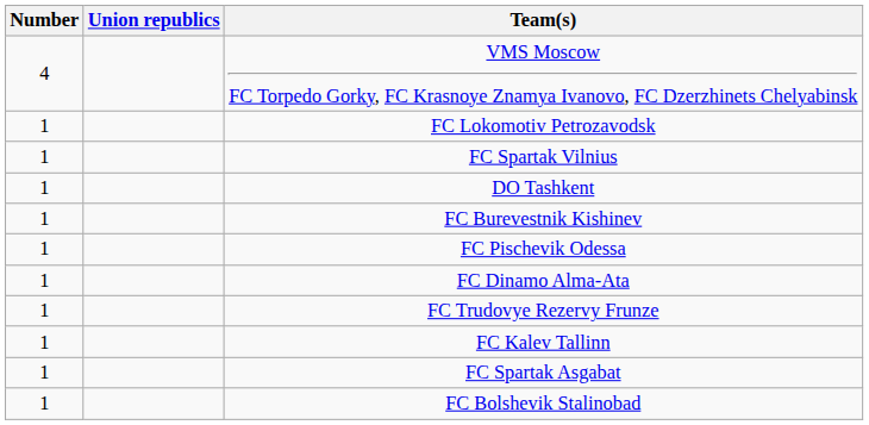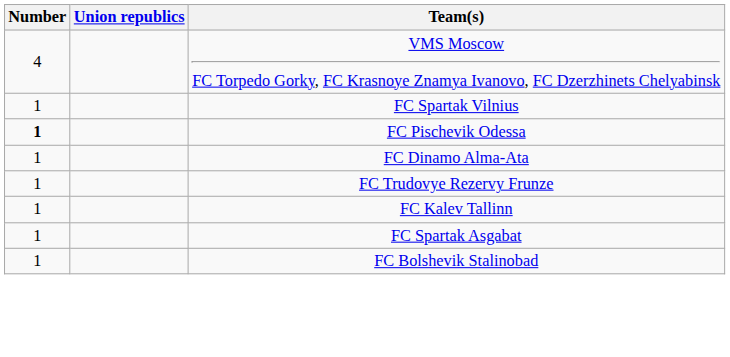 <table class="wikitable" style="text-align:center">
 <tr>
 <th>Number</th>
 <th><a href='#'>Union republics</a></th>
 <th>Team(s)</th>
 </tr>
 <tr>
 <td rowspan="1">4</td>
 <td align="left"></td>
 <td><a href='#'>VMS Moscow</a><hr><a href='#'>FC Torpedo Gorky</a>, <a href='#'>FC Krasnoye Znamya Ivanovo</a>, <a href='#'>FC Dzerzhinets Chelyabinsk</a></td>
 </tr>
 <tr>
 <td rowspan="1">1</td>
 <td align="left"></td>
-<td><a href='#'>FC Lokomotiv Petrozavodsk</a></td>
-</tr>
-<tr>
-<td rowspan="1">1</td>
-<td align="left"></td>
 <td><a href='#'>FC Spartak Vilnius</a></td>
 </tr>
 <tr>
-<td rowspan="1">1</td>
-<td align="left"></td>
-<td><a href='#'>DO Tashkent</a></td>
-</tr>
-<tr>
-<td rowspan="1">1</td>
-<td align="left"></td>
-<td><a href='#'>FC Burevestnik Kishinev</a></td>
-</tr>
-<tr>
-<td rowspan="1">1</td>
+<td rowspan="1"><strong>1</strong></td>
 <td align="left"></td>
 <td><a href='#'>FC Pischevik Odessa</a></td>
 </tr>
 <tr>
 <td rowspan="1">1</td>
 <td align="left"></td>
 <td><a href='#'>FC Dinamo Alma-Ata</a></td>
 </tr>
 <tr>
 <td rowspan="1">1</td>
 <td align="left"></td>
 <td><a href='#'>FC Trudovye Rezervy Frunze</a></td>
 </tr>
 <tr>
 <td rowspan="1">1</td>
 <td align="left"></td>
 <td><a href='#'>FC Kalev Tallinn</a></td>
 </tr>
 <tr>
 <td rowspan="1">1</td>
 <td align="left"></td>
 <td><a href='#'>FC Spartak Asgabat</a></td>
 </tr>
 <tr>
 <td rowspan="1">1</td>
 <td align="left"></td>
 <td><a href='#'>FC Bolshevik Stalinobad</a></td>
 </tr>
 </table>
